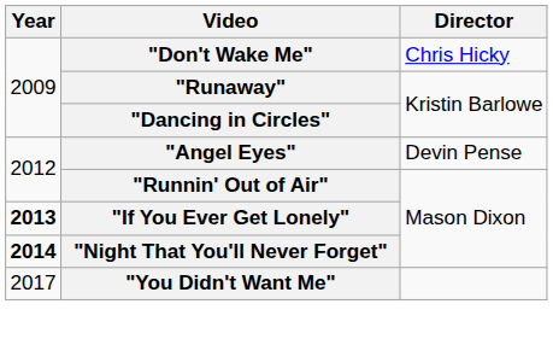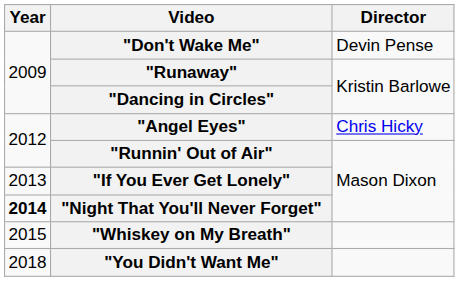 <table class="wikitable plainrowheaders">
 <tr>
 <th>Year</th>
 <th style="width:16em;">Video</th>
 <th>Director</th>
 </tr>
 <tr>
 <td rowspan="3">2009</td>
 <th scope="row">"Don't Wake Me"</th>
-<td><a href='#'>Chris Hicky</a></td>
+<td>Devin Pense</td>
 </tr>
 <tr>
 <th scope="row">"Runaway"</th>
 <td rowspan="2">Kristin Barlowe</td>
 </tr>
 <tr>
 <th scope="row">"Dancing in Circles"</th>
 </tr>
 <tr>
 <td rowspan="2">2012</td>
 <th scope="row">"Angel Eyes"</th>
-<td>Devin Pense</td>
+<td><a href='#'>Chris Hicky</a></td>
 </tr>
 <tr>
 <th scope="row">"Runnin' Out of Air"</th>
 <td rowspan="3">Mason Dixon</td>
 </tr>
 <tr>
-<td><strong>2013</strong></td>
+<td>2013</td>
 <th scope="row">"If You Ever Get Lonely"</th>
 </tr>
 <tr>
 <td><strong>2014</strong></td>
 <th scope="row">"Night That You'll Never Forget"</th>
 </tr>
 <tr>
-<td>2017</td>
+<td>2015</td>
+<th scope="row">"Whiskey on My Breath"</th>
+<td></td>
+</tr>
+<tr>
+<td>2018</td>
 <th scope="row">"You Didn't Want Me"</th>
 <td></td>
 </tr>
 </table>
